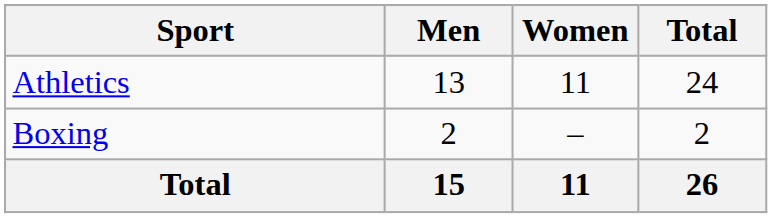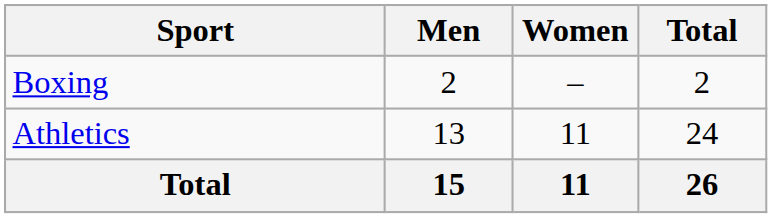 <table class="wikitable sortable" style="text-align:center;">
 <tr>
 <th width=180>Sport</th>
 <th width=55>Men</th>
 <th width=55>Women</th>
 <th width=55>Total</th>
 </tr>
 <tr>
+<td align=left><a href='#'>Boxing</a></td>
+<td>2</td>
+<td>–</td>
+<td>2</td>
+</tr>
+<tr>
 <td align=left><a href='#'>Athletics</a></td>
 <td>13</td>
 <td>11</td>
 <td>24</td>
-</tr>
-<tr>
-<td align=left><a href='#'>Boxing</a></td>
-<td>2</td>
-<td>–</td>
-<td>2</td>
 </tr>
 <tr>
 <th>Total</th>
 <th>15</th>
 <th>11</th>
 <th>26</th>
 </tr>
 </table>
